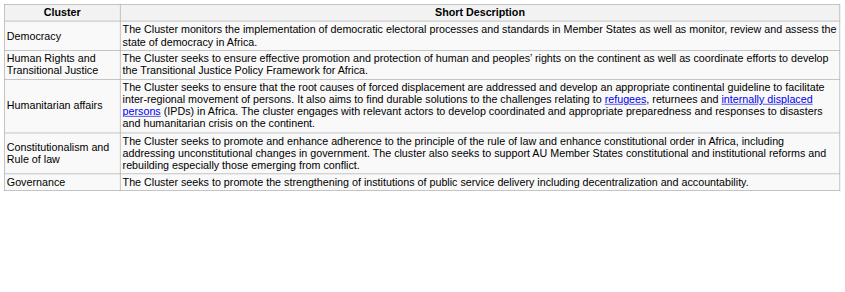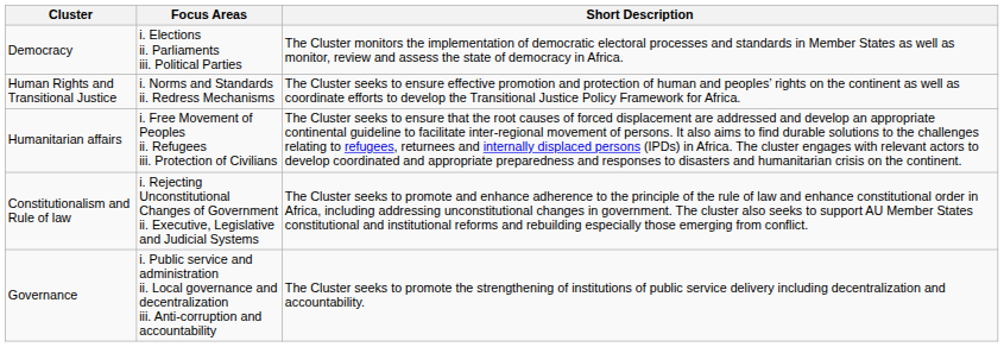 <table class="wikitable">
 <tr>
 <th>Cluster</th>
+<th>Focus Areas</th>
 <th>Short Description</th>
 </tr>
 <tr>
 <td>Democracy</td>
+<td>i. Elections<br>ii. Parliaments<br>iii. Political Parties</td>
 <td>The Cluster monitors the implementation of democratic electoral processes and standards in Member States as well as monitor, review and assess the state of democracy in Africa.</td>
 </tr>
 <tr>
 <td>Human Rights and Transitional Justice</td>
+<td>i. Norms and Standards<br>ii. Redress Mechanisms</td>
 <td>The Cluster seeks to ensure effective promotion and protection of human and peoples’ rights on the continent as well as coordinate efforts to develop the Transitional Justice Policy Framework for Africa.</td>
 </tr>
 <tr>
 <td>Humanitarian affairs</td>
+<td>i. Free Movement of Peoples<br>ii. Refugees<br>iii. Protection of Civilians</td>
 <td>The Cluster seeks to ensure that the root causes of forced displacement are addressed and develop an appropriate continental guideline to facilitate inter-regional movement of persons. It also aims to find durable solutions to the challenges relating to <a href='#'>refugees</a>, returnees and <a href='#'>internally displaced persons</a> (IPDs) in Africa. The cluster engages with relevant actors to develop coordinated and appropriate preparedness and responses to disasters and humanitarian crisis on the continent.</td>
 </tr>
 <tr>
 <td>Constitutionalism and Rule of law</td>
+<td>i. Rejecting Unconstitutional Changes of Government<br>ii. Executive, Legislative and Judicial Systems</td>
 <td>The Cluster seeks to promote and enhance adherence to the principle of the rule of law and enhance constitutional order in Africa, including addressing unconstitutional changes in government. The cluster also seeks to support AU Member States constitutional and institutional reforms and rebuilding especially those emerging from conflict.</td>
 </tr>
 <tr>
 <td>Governance</td>
+<td>i. Public service and administration<br>ii. Local governance and decentralization<br>iii. Anti-corruption and accountability</td>
 <td>The Cluster seeks to promote the strengthening of institutions of public service delivery including decentralization and accountability.</td>
 </tr>
 </table>
